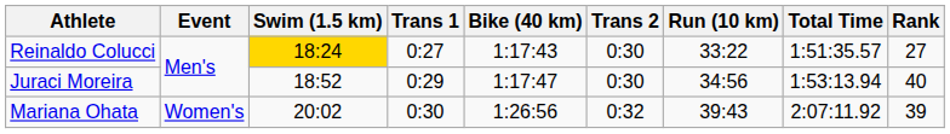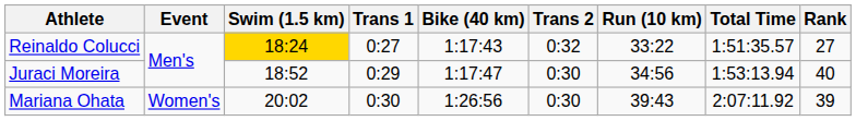 <table class="wikitable" style="font-size:90%">
 <tr>
 <th>Athlete</th>
 <th>Event</th>
 <th>Swim (1.5 km)</th>
 <th>Trans 1</th>
 <th>Bike (40 km)</th>
 <th>Trans 2</th>
 <th>Run (10 km)</th>
 <th>Total Time</th>
 <th>Rank</th>
 </tr>
 <tr align=center>
 <td align=left><a href='#'>Reinaldo Colucci</a></td>
 <td align=left rowspan=2><a href='#'>Men's</a></td>
 <td style="background: gold;">18:24</td>
 <td>0:27</td>
 <td>1:17:43</td>
-<td>0:30</td>
+<td>0:32</td>
 <td>33:22</td>
 <td>1:51:35.57</td>
 <td>27</td>
 </tr>
 <tr align=center>
 <td align=left><a href='#'>Juraci Moreira</a></td>
 <td>18:52</td>
 <td>0:29</td>
 <td>1:17:47</td>
 <td>0:30</td>
 <td>34:56</td>
 <td>1:53:13.94</td>
 <td>40</td>
 </tr>
 <tr align=center>
 <td align=left><a href='#'>Mariana Ohata</a></td>
 <td align=left><a href='#'>Women's</a></td>
 <td>20:02</td>
 <td>0:30</td>
 <td>1:26:56</td>
-<td>0:32</td>
+<td>0:30</td>
 <td>39:43</td>
 <td>2:07:11.92</td>
 <td>39</td>
 </tr>
 </table>
